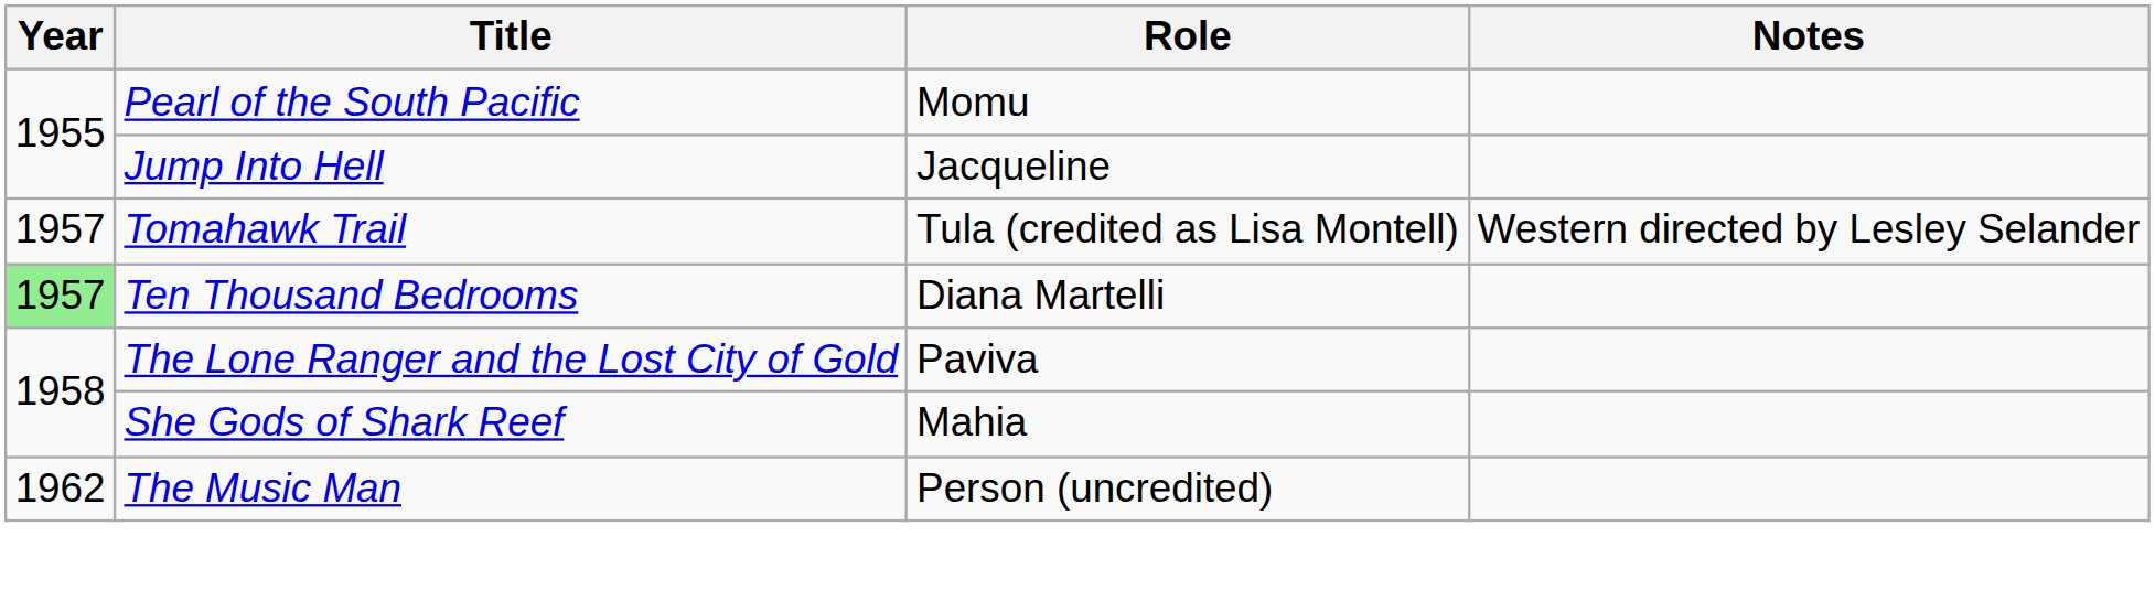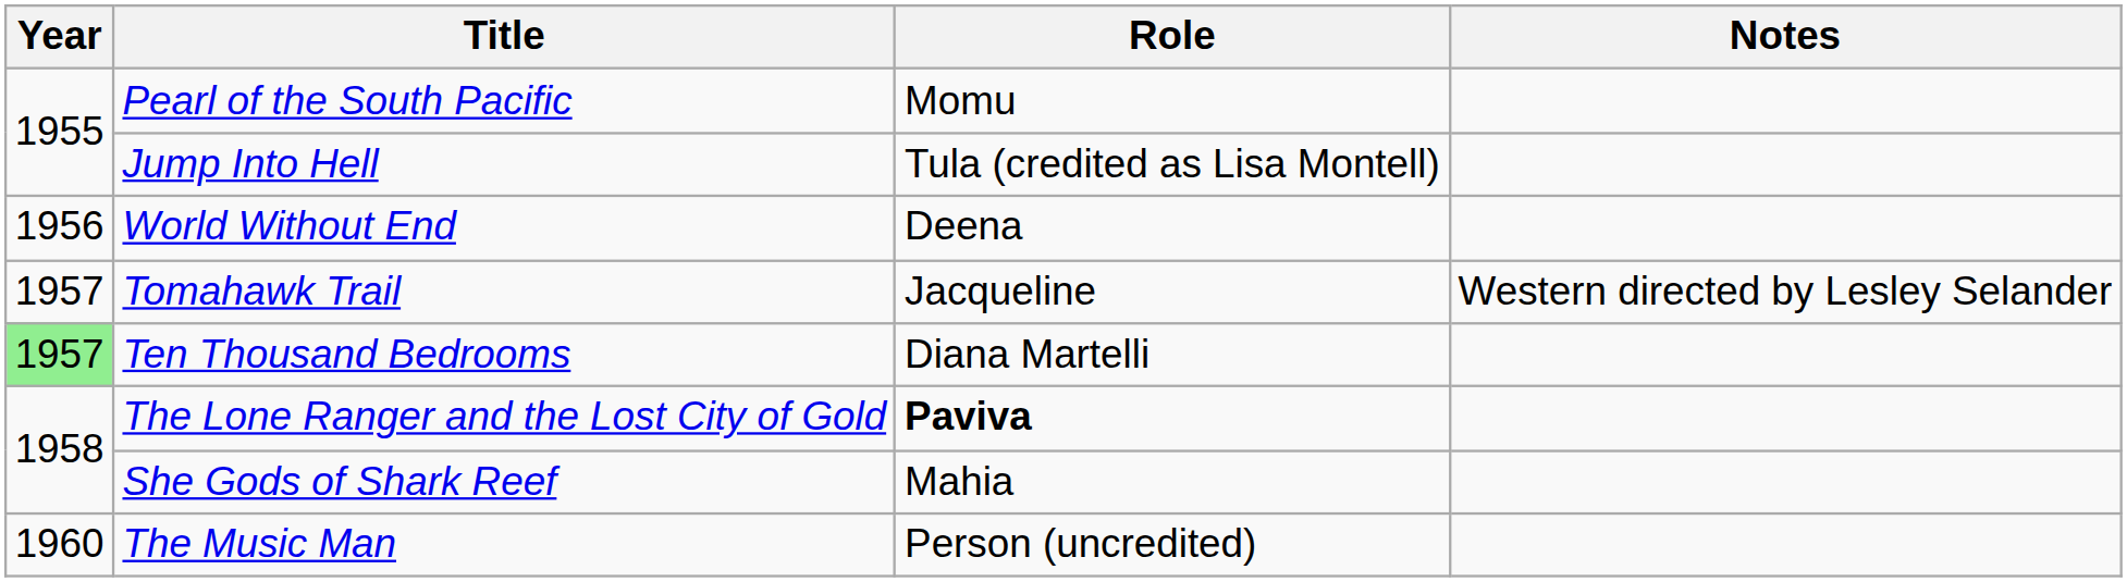 <table class="wikitable">
 <tr>
 <th>Year</th>
 <th>Title</th>
 <th>Role</th>
 <th>Notes</th>
 </tr>
 <tr>
 <td rowspan="2">1955</td>
 <td><em><a href='#'>Pearl of the South Pacific</a></em></td>
 <td>Momu</td>
 <td></td>
 </tr>
 <tr>
 <td><em><a href='#'>Jump Into Hell</a></em></td>
-<td>Jacqueline</td>
+<td>Tula (credited as Lisa Montell)</td>
+<td></td>
+</tr>
+<tr>
+<td>1956</td>
+<td><em><a href='#'>World Without End</a></em></td>
+<td>Deena</td>
 <td></td>
 </tr>
 <tr>
 <td>1957</td>
 <td><em><a href='#'>Tomahawk Trail</a></em></td>
-<td>Tula (credited as Lisa Montell)</td>
+<td>Jacqueline</td>
 <td>Western directed by Lesley Selander</td>
 </tr>
 <tr>
 <td style="background: lightgreen;">1957</td>
 <td><em><a href='#'>Ten Thousand Bedrooms</a></em></td>
 <td>Diana Martelli</td>
 <td></td>
 </tr>
 <tr>
 <td rowspan="2">1958</td>
 <td><em><a href='#'>The Lone Ranger and the Lost City of Gold</a></em></td>
-<td>Paviva</td>
+<td><strong>Paviva</strong></td>
 <td></td>
 </tr>
 <tr>
 <td><em><a href='#'>She Gods of Shark Reef</a></em></td>
 <td>Mahia</td>
 <td></td>
 </tr>
 <tr>
-<td>1962</td>
+<td>1960</td>
 <td><em><a href='#'>The Music Man</a></em></td>
 <td>Person (uncredited)</td>
 <td></td>
 </tr>
 </table>
